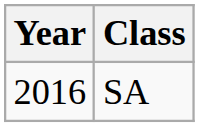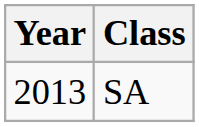 <table class="wikitable">
 <tr>
 <th>Year</th>
 <th>Class</th>
 </tr>
 <tr>
-<td>2016</td>
+<td>2013</td>
 <td>SA</td>
 </tr>
 </table>
